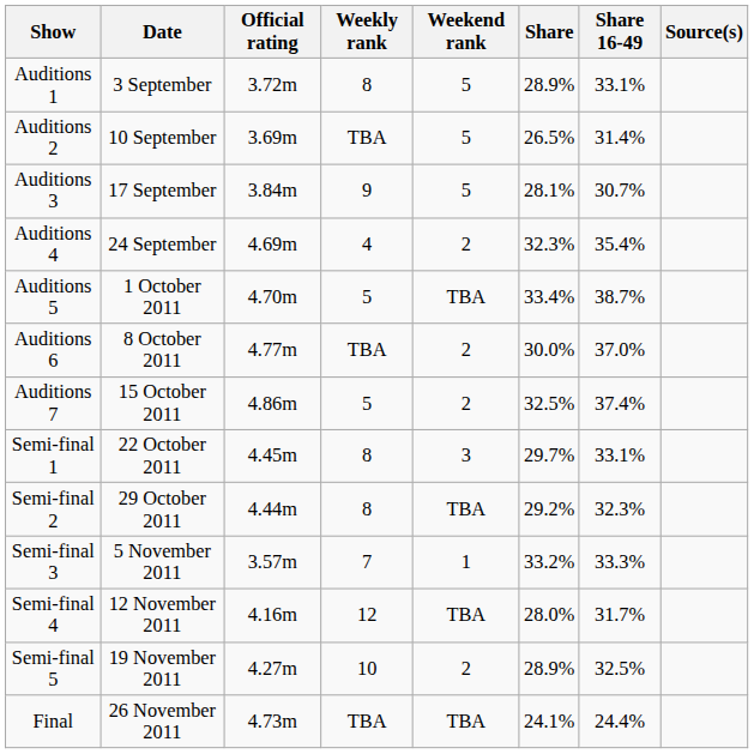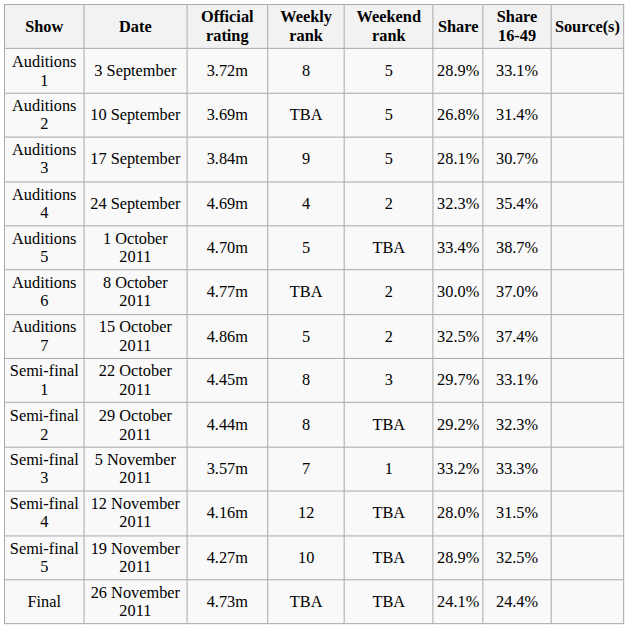 <table class="wikitable sortable" style="text-align:center">
 <tr>
 <th>Show</th>
 <th>Date</th>
 <th>Official rating</th>
 <th>Weekly rank</th>
 <th>Weekend rank</th>
 <th>Share</th>
 <th>Share 16-49</th>
 <th>Source(s)</th>
 </tr>
 <tr>
 <td>Auditions 1</td>
 <td>3 September</td>
 <td>3.72m</td>
 <td>8</td>
 <td>5</td>
 <td>28.9%</td>
 <td>33.1%</td>
 <td></td>
 </tr>
 <tr>
 <td>Auditions 2</td>
 <td>10 September</td>
 <td>3.69m</td>
 <td>TBA</td>
 <td>5</td>
-<td>26.5%</td>
+<td>26.8%</td>
 <td>31.4%</td>
 <td></td>
 </tr>
 <tr>
 <td>Auditions 3</td>
 <td>17 September</td>
 <td>3.84m</td>
 <td>9</td>
 <td>5</td>
 <td>28.1%</td>
 <td>30.7%</td>
 <td></td>
 </tr>
 <tr>
 <td>Auditions 4</td>
 <td>24 September</td>
 <td>4.69m</td>
 <td>4</td>
 <td>2</td>
 <td>32.3%</td>
 <td>35.4%</td>
 <td></td>
 </tr>
 <tr>
 <td>Auditions 5</td>
 <td>1 October 2011</td>
 <td>4.70m</td>
 <td>5</td>
 <td>TBA</td>
 <td>33.4%</td>
 <td>38.7%</td>
 <td></td>
 </tr>
 <tr>
 <td>Auditions 6</td>
 <td>8 October 2011</td>
 <td>4.77m</td>
 <td>TBA</td>
 <td>2</td>
 <td>30.0%</td>
 <td>37.0%</td>
 <td></td>
 </tr>
 <tr>
 <td>Auditions 7</td>
 <td>15 October 2011</td>
 <td>4.86m</td>
 <td>5</td>
 <td>2</td>
 <td>32.5%</td>
 <td>37.4%</td>
 <td></td>
 </tr>
 <tr>
 <td>Semi-final 1</td>
 <td>22 October 2011</td>
 <td>4.45m</td>
 <td>8</td>
 <td>3</td>
 <td>29.7%</td>
 <td>33.1%</td>
 <td></td>
 </tr>
 <tr>
 <td>Semi-final 2</td>
 <td>29 October 2011</td>
 <td>4.44m</td>
 <td>8</td>
 <td>TBA</td>
 <td>29.2%</td>
 <td>32.3%</td>
 <td></td>
 </tr>
 <tr>
 <td>Semi-final 3</td>
 <td>5 November 2011</td>
 <td>3.57m</td>
 <td>7</td>
 <td>1</td>
 <td>33.2%</td>
 <td>33.3%</td>
 <td></td>
 </tr>
 <tr>
 <td>Semi-final 4</td>
 <td>12 November 2011</td>
 <td>4.16m</td>
 <td>12</td>
 <td>TBA</td>
 <td>28.0%</td>
-<td>31.7%</td>
+<td>31.5%</td>
 <td></td>
 </tr>
 <tr>
 <td>Semi-final 5</td>
 <td>19 November 2011</td>
 <td>4.27m</td>
 <td>10</td>
-<td>2</td>
+<td>TBA</td>
 <td>28.9%</td>
 <td>32.5%</td>
 <td></td>
 </tr>
 <tr>
 <td>Final</td>
 <td>26 November 2011</td>
 <td>4.73m</td>
 <td>TBA</td>
 <td>TBA</td>
 <td>24.1%</td>
 <td>24.4%</td>
 <td></td>
 </tr>
 </table>
